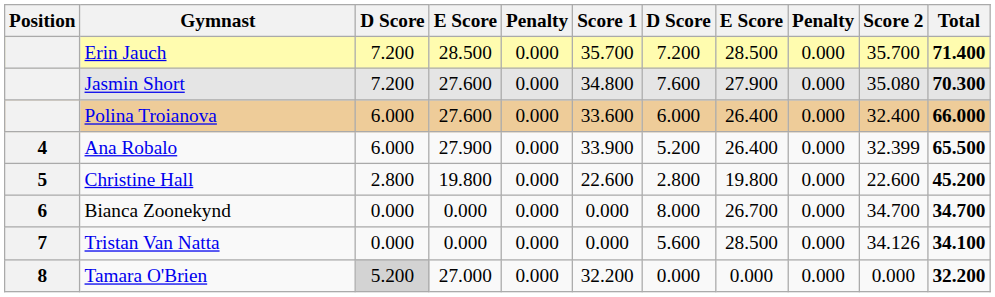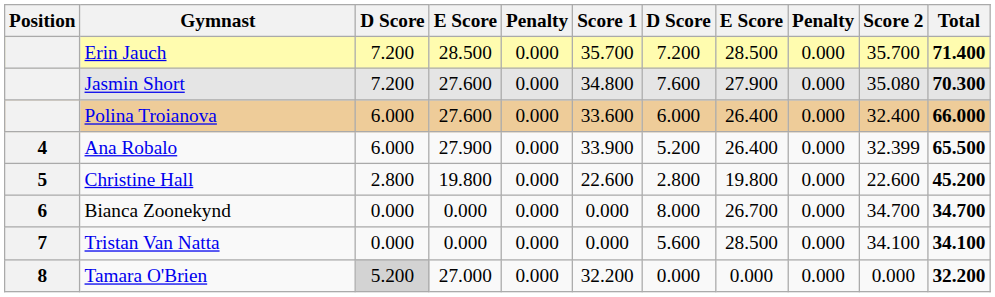 <table class="wikitable sortable" style="text-align:center; font-size:95%">
 <tr>
 <th scope=col>Position</th>
 <th scope="col" style="width:210px;">Gymnast</th>
 <th scope=col>D Score</th>
 <th scope=col>E Score</th>
 <th scope=col>Penalty</th>
 <th scope=col>Score 1</th>
 <th scope=col>D Score</th>
 <th scope=col>E Score</th>
 <th scope=col>Penalty</th>
 <th scope=col>Score 2</th>
 <th scope=col>Total</th>
 </tr>
 <tr style="background:#fffcaf;">
 <th scope=row style="text-align:center"></th>
 <td style="text-align:left;"> <a href='#'>Erin Jauch</a></td>
 <td>7.200</td>
 <td>28.500</td>
 <td>0.000</td>
 <td>35.700</td>
 <td>7.200</td>
 <td>28.500</td>
 <td>0.000</td>
 <td>35.700</td>
 <td><strong>71.400</strong></td>
 </tr>
 <tr style="background:#e5e5e5;">
 <th scope=row style="text-align:center"></th>
 <td style="text-align:left;"> <a href='#'>Jasmin Short</a></td>
 <td>7.200</td>
 <td>27.600</td>
 <td>0.000</td>
 <td>34.800</td>
 <td>7.600</td>
 <td>27.900</td>
 <td>0.000</td>
 <td>35.080</td>
 <td><strong>70.300</strong></td>
 </tr>
 <tr style="background:#ec9;">
 <th scope=row style="text-align:center"></th>
 <td style="text-align:left;"> <a href='#'>Polina Troianova</a></td>
 <td>6.000</td>
 <td>27.600</td>
 <td>0.000</td>
 <td>33.600</td>
 <td>6.000</td>
 <td>26.400</td>
 <td>0.000</td>
 <td>32.400</td>
 <td><strong>66.000</strong></td>
 </tr>
 <tr>
 <th scope=row style="text-align:center">4</th>
 <td style="text-align:left;"> <a href='#'>Ana Robalo</a></td>
 <td>6.000</td>
 <td>27.900</td>
 <td>0.000</td>
 <td>33.900</td>
 <td>5.200</td>
 <td>26.400</td>
 <td>0.000</td>
 <td>32.399</td>
 <td><strong>65.500</strong></td>
 </tr>
 <tr>
 <th scope=row style="text-align:center">5</th>
 <td style="text-align:left;"> <a href='#'>Christine Hall</a></td>
 <td>2.800</td>
 <td>19.800</td>
 <td>0.000</td>
 <td>22.600</td>
 <td>2.800</td>
 <td>19.800</td>
 <td>0.000</td>
 <td>22.600</td>
 <td><strong>45.200</strong></td>
 </tr>
 <tr>
 <th scope=row style="text-align:center">6</th>
 <td style="text-align:left;"> Bianca Zoonekynd</td>
 <td>0.000</td>
 <td>0.000</td>
 <td>0.000</td>
 <td>0.000</td>
 <td>8.000</td>
 <td>26.700</td>
 <td>0.000</td>
 <td>34.700</td>
 <td><strong>34.700</strong></td>
 </tr>
 <tr>
 <th scope=row style="text-align:center">7</th>
 <td style="text-align:left;"> <a href='#'>Tristan Van Natta</a></td>
 <td>0.000</td>
 <td>0.000</td>
 <td>0.000</td>
 <td>0.000</td>
 <td>5.600</td>
 <td>28.500</td>
 <td>0.000</td>
-<td>34.126</td>
+<td>34.100</td>
 <td><strong>34.100</strong></td>
 </tr>
 <tr>
 <th scope=row style="text-align:center">8</th>
 <td style="text-align:left;"> <a href='#'>Tamara O'Brien</a></td>
 <td style="background: lightgrey;">5.200</td>
 <td>27.000</td>
 <td>0.000</td>
 <td>32.200</td>
 <td>0.000</td>
 <td>0.000</td>
 <td>0.000</td>
 <td>0.000</td>
 <td><strong>32.200</strong></td>
 </tr>
 </table>
